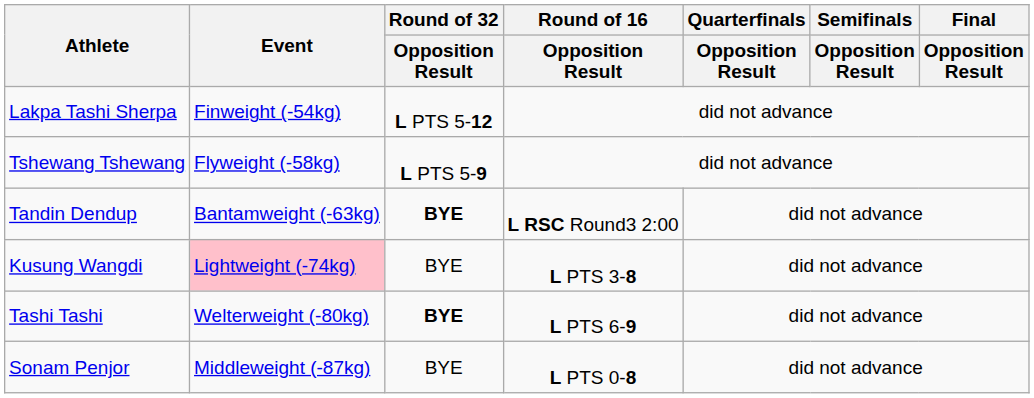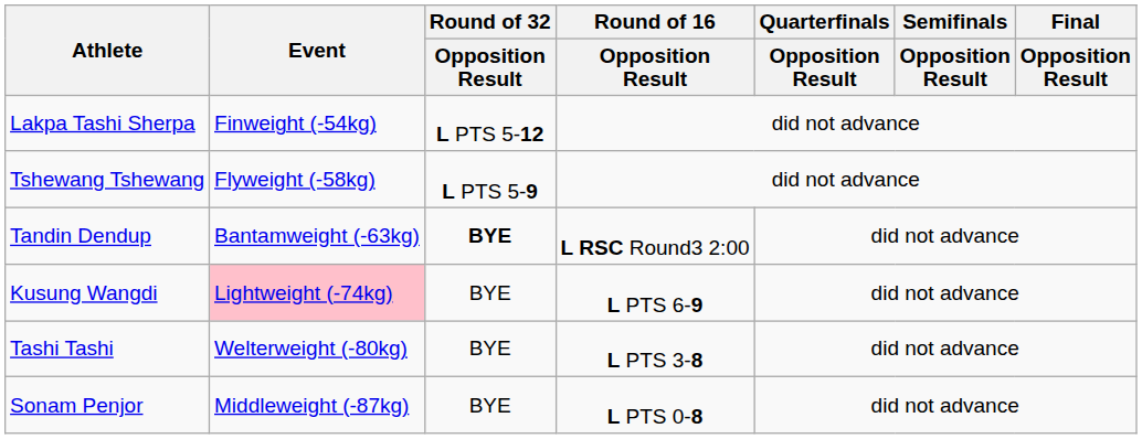 <table class="wikitable" style="font-size:90%">
 <tr>
 <th rowspan=2>Athlete</th>
 <th rowspan=2>Event</th>
 <th>Round of 32</th>
 <th>Round of 16</th>
 <th>Quarterfinals</th>
 <th>Semifinals</th>
 <th>Final</th>
 </tr>
 <tr>
 <th>Opposition<br>Result</th>
 <th>Opposition<br>Result</th>
 <th>Opposition<br>Result</th>
 <th>Opposition<br>Result</th>
 <th>Opposition<br>Result</th>
 </tr>
 <tr>
 <td><a href='#'>Lakpa Tashi Sherpa</a></td>
 <td><a href='#'>Finweight (-54kg)</a></td>
 <td align=center><br><strong>L</strong> PTS 5-<strong>12</strong></td>
 <td align=center colspan="7">did not advance</td>
 </tr>
 <tr>
 <td><a href='#'>Tshewang Tshewang</a></td>
 <td><a href='#'>Flyweight (-58kg)</a></td>
 <td align=center><br><strong>L</strong> PTS 5-<strong>9</strong></td>
 <td align=center colspan="7">did not advance</td>
 </tr>
 <tr>
 <td><a href='#'>Tandin Dendup</a></td>
 <td><a href='#'>Bantamweight (-63kg)</a></td>
 <td align=center><strong>BYE</strong></td>
 <td align=center><br><strong>L</strong> <strong>RSC</strong> Round3 2:00</td>
 <td align=center colspan="7">did not advance</td>
 </tr>
 <tr>
 <td><a href='#'>Kusung Wangdi</a></td>
 <td style="background: pink;"><a href='#'>Lightweight (-74kg)</a></td>
 <td align=center>BYE</td>
-<td align=center><br><strong>L</strong> PTS 3-<strong>8</strong></td>
+<td align=center><br><strong>L</strong> PTS 6-<strong>9</strong></td>
 <td align=center colspan="7">did not advance</td>
 </tr>
 <tr>
 <td><a href='#'>Tashi Tashi</a></td>
 <td><a href='#'>Welterweight (-80kg)</a></td>
-<td align=center><strong>BYE</strong></td>
-<td align=center><br><strong>L</strong> PTS 6-<strong>9</strong></td>
+<td align=center>BYE</td>
+<td align=center><br><strong>L</strong> PTS 3-<strong>8</strong></td>
 <td align=center colspan="7">did not advance</td>
 </tr>
 <tr>
 <td><a href='#'>Sonam Penjor</a></td>
 <td><a href='#'>Middleweight (-87kg)</a></td>
 <td align=center>BYE</td>
 <td align=center><br><strong>L</strong> PTS 0-<strong>8</strong></td>
 <td align=center colspan="7">did not advance</td>
 </tr>
 </table>
